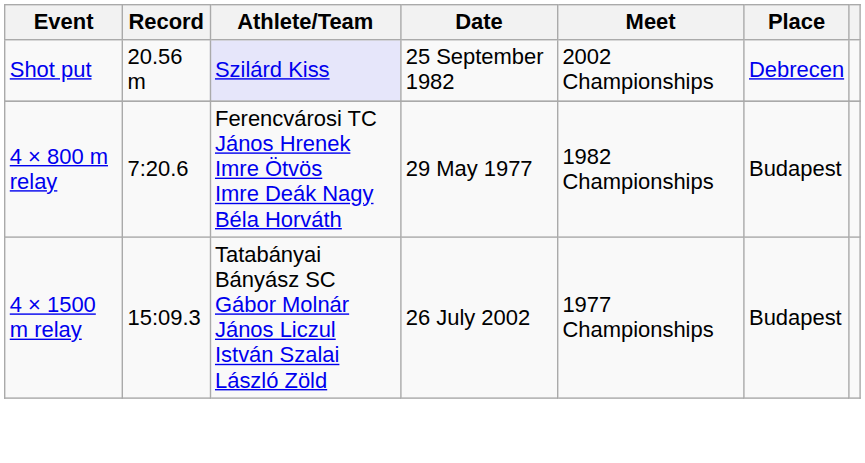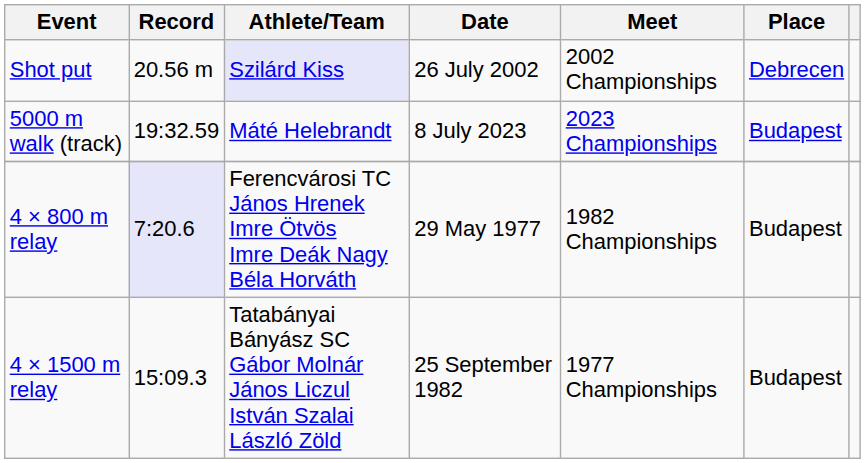 <table class="wikitable" style="font-size:98%; width: 98%;">
 <tr>
 <th>Event</th>
 <th>Record</th>
 <th>Athlete/Team</th>
 <th>Date</th>
 <th>Meet</th>
 <th>Place</th>
 <th></th>
 </tr>
 <tr>
 <td><a href='#'>Shot put</a></td>
 <td>20.56 m </td>
 <td style="background: lavender;"><a href='#'>Szilárd Kiss</a></td>
-<td>25 September 1982</td>
+<td>26 July 2002</td>
 <td>2002 Championships</td>
 <td><a href='#'>Debrecen</a></td>
+<td></td>
+</tr>
+<tr>
+<td><a href='#'>5000 m walk</a> (track)</td>
+<td>19:32.59 </td>
+<td><a href='#'>Máté Helebrandt</a></td>
+<td>8 July 2023</td>
+<td><a href='#'>2023 Championships</a></td>
+<td><a href='#'>Budapest</a></td>
 <td></td>
 </tr>
 <tr>
 </tr>
 <tr>
 <td><a href='#'>4 × 800 m relay</a></td>
-<td>7:20.6  </td>
+<td style="background: lavender;">7:20.6  </td>
 <td>Ferencvárosi TC<br><a href='#'>János Hrenek</a><br><a href='#'>Imre Ötvös</a><br><a href='#'>Imre Deák Nagy</a><br><a href='#'>Béla Horváth</a></td>
 <td>29 May 1977</td>
 <td>1982 Championships</td>
 <td>Budapest</td>
 <td></td>
 </tr>
 <tr>
 <td><a href='#'>4 × 1500 m relay</a></td>
 <td>15:09.3  </td>
 <td>Tatabányai Bányász SC<br><a href='#'>Gábor Molnár</a><br><a href='#'>János Liczul</a><br><a href='#'>István Szalai</a><br><a href='#'>László Zöld</a></td>
-<td>26 July 2002</td>
+<td>25 September 1982</td>
 <td>1977 Championships</td>
 <td>Budapest</td>
 <td></td>
 </tr>
 </table>
